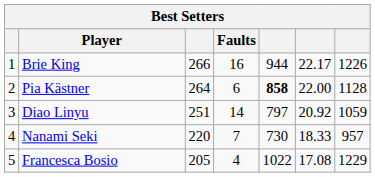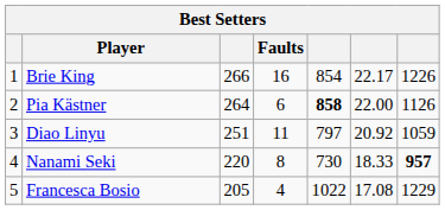 <table class="wikitable sortable" style=font-size:90%>
 <tr>
 <th colspan=7>Best Setters</th>
 </tr>
 <tr>
 <th></th>
 <th width=158>Player</th>
 <th width=20></th>
 <th width=20>Faults</th>
 <th width=20></th>
 <th width=20></th>
 <th width=20></th>
 </tr>
 <tr>
 <td>1</td>
 <td> <a href='#'>Brie King</a></td>
 <td align=center>266</td>
 <td align=center>16</td>
-<td align=center>944</td>
+<td align=center>854</td>
 <td align=center>22.17</td>
 <td align=center>1226</td>
 </tr>
 <tr>
 <td>2</td>
 <td> <a href='#'>Pia Kästner</a></td>
 <td align=center>264</td>
 <td align=center>6</td>
 <td align=center><strong>858</strong></td>
 <td align=center>22.00</td>
-<td align=center>1128</td>
+<td align=center>1126</td>
 </tr>
 <tr>
 <td>3</td>
 <td> <a href='#'>Diao Linyu</a></td>
 <td align=center>251</td>
-<td align=center>14</td>
+<td align=center>11</td>
 <td align=center>797</td>
 <td align=center>20.92</td>
 <td align=center>1059</td>
 </tr>
 <tr>
 <td>4</td>
 <td> <a href='#'>Nanami Seki</a></td>
 <td align=center>220</td>
-<td align=center>7</td>
+<td align=center>8</td>
 <td align=center>730</td>
 <td align=center>18.33</td>
-<td align=center>957</td>
+<td align=center><strong>957</strong></td>
 </tr>
 <tr>
 <td>5</td>
 <td> <a href='#'>Francesca Bosio</a></td>
 <td align=center>205</td>
 <td align=center>4</td>
 <td align=center>1022</td>
 <td align=center>17.08</td>
 <td align=center>1229</td>
 </tr>
 </table>
